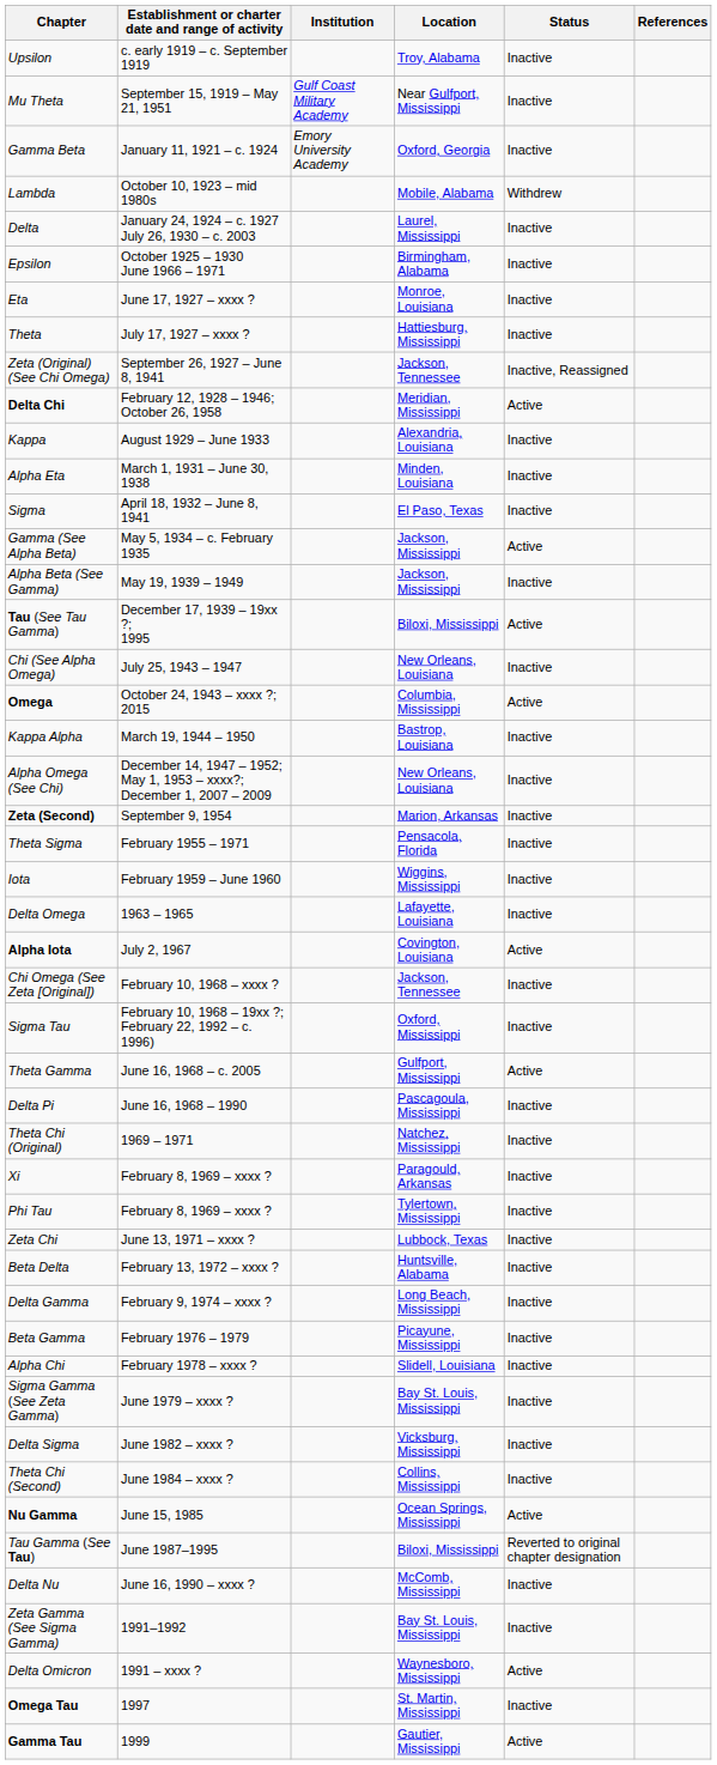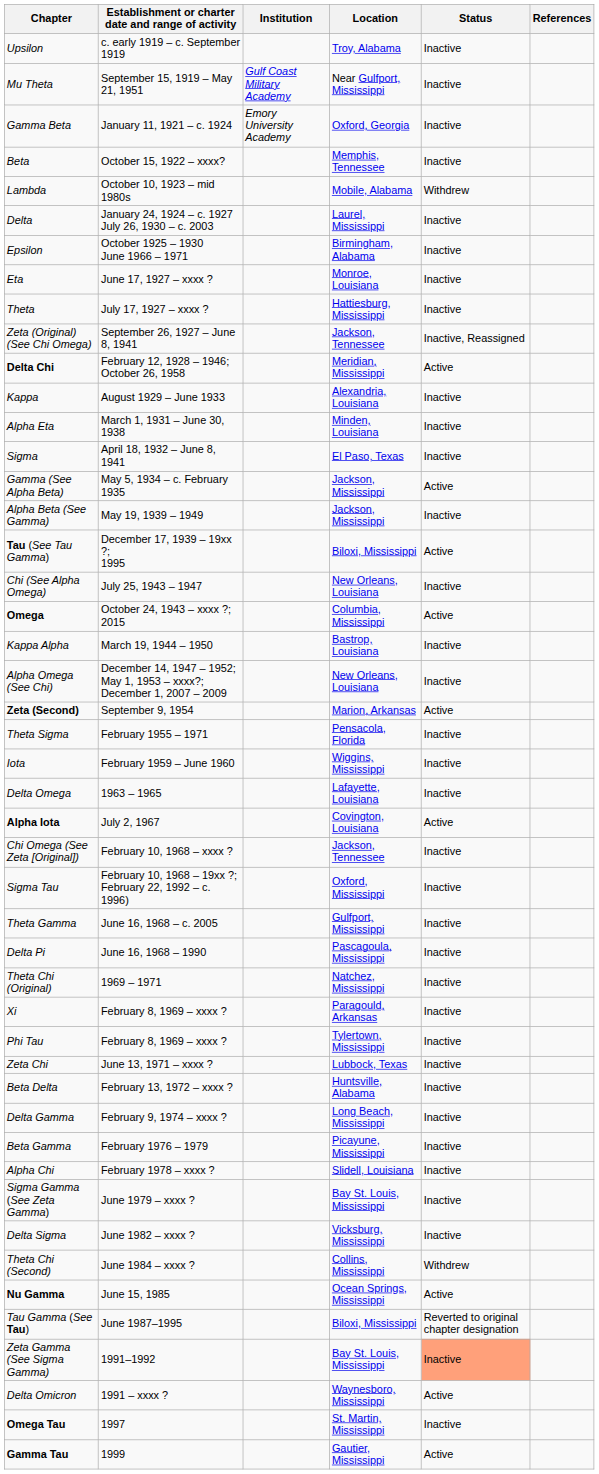 <table class="wikitable sortable">
 <tr>
 <th>Chapter</th>
 <th>Establishment or charter date and range of activity</th>
 <th>Institution</th>
 <th>Location</th>
 <th>Status</th>
 <th>References</th>
 </tr>
 <tr>
 <td><em>Upsilon</em></td>
 <td>c. early 1919 – c. September 1919</td>
 <td></td>
 <td><a href='#'>Troy, Alabama</a></td>
 <td>Inactive</td>
 <td></td>
 </tr>
 <tr>
 <td><em>Mu Theta</em></td>
 <td>September 15, 1919 – May 21, 1951</td>
 <td><a href='#'><em>Gulf Coast Military Academy</em></a></td>
 <td>Near <a href='#'>Gulfport, Mississippi</a></td>
 <td>Inactive</td>
 <td></td>
 </tr>
 <tr>
 <td><em>Gamma Beta</em></td>
 <td>January 11, 1921 – c. 1924</td>
 <td><em>Emory University Academy</em></td>
 <td><a href='#'>Oxford, Georgia</a></td>
+<td>Inactive</td>
+<td></td>
+</tr>
+<tr>
+<td><em>Beta</em></td>
+<td>October 15, 1922 – xxxx?</td>
+<td></td>
+<td><a href='#'>Memphis, Tennessee</a></td>
 <td>Inactive</td>
 <td></td>
 </tr>
 <tr>
 <td><em>Lambda</em></td>
 <td>October 10, 1923 – mid 1980s</td>
 <td></td>
 <td><a href='#'>Mobile, Alabama</a></td>
 <td>Withdrew</td>
 <td></td>
 </tr>
 <tr>
 <td><em>Delta</em></td>
 <td>January 24, 1924 – c. 1927<br>July 26, 1930 – c. 2003</td>
 <td></td>
 <td><a href='#'>Laurel, Mississippi</a></td>
 <td>Inactive</td>
 <td></td>
 </tr>
 <tr>
 <td><em>Epsilon</em></td>
 <td>October 1925 – 1930<br>June 1966 – 1971</td>
 <td></td>
 <td><a href='#'>Birmingham, Alabama</a></td>
 <td>Inactive</td>
 <td></td>
 </tr>
 <tr>
 <td><em>Eta</em></td>
 <td>June 17, 1927 – xxxx ?</td>
 <td></td>
 <td><a href='#'>Monroe, Louisiana</a></td>
 <td>Inactive</td>
 <td></td>
 </tr>
 <tr>
 <td><em>Theta</em></td>
 <td>July 17, 1927 – xxxx ?</td>
 <td></td>
 <td><a href='#'>Hattiesburg, Mississippi</a></td>
 <td>Inactive</td>
 <td></td>
 </tr>
 <tr>
 <td><em>Zeta (Original) (See Chi Omega)</em></td>
 <td>September 26, 1927 – June 8, 1941</td>
 <td></td>
 <td><a href='#'>Jackson, Tennessee</a></td>
 <td>Inactive, Reassigned</td>
 <td></td>
 </tr>
 <tr>
 <td><strong>Delta Chi</strong></td>
 <td>February 12, 1928 – 1946;<br>October 26, 1958</td>
 <td></td>
 <td><a href='#'>Meridian, Mississippi</a></td>
 <td>Active</td>
 <td></td>
 </tr>
 <tr>
 <td><em>Kappa</em></td>
 <td>August 1929 – June 1933</td>
 <td></td>
 <td><a href='#'>Alexandria, Louisiana</a></td>
 <td>Inactive</td>
 <td></td>
 </tr>
 <tr>
 <td><em>Alpha Eta</em></td>
 <td>March 1, 1931 –  June 30, 1938</td>
 <td></td>
 <td><a href='#'>Minden, Louisiana</a></td>
 <td>Inactive</td>
 <td></td>
 </tr>
 <tr>
 <td><em>Sigma</em></td>
 <td>April 18, 1932 –  June 8, 1941</td>
 <td></td>
 <td><a href='#'>El Paso, Texas</a></td>
 <td>Inactive</td>
 <td></td>
 </tr>
 <tr>
 <td><em>Gamma (See Alpha Beta)</em></td>
 <td>May 5, 1934 – c. February 1935</td>
 <td></td>
 <td><a href='#'>Jackson, Mississippi</a></td>
 <td>Active</td>
 <td></td>
 </tr>
 <tr>
 <td><em>Alpha Beta (See Gamma)</em></td>
 <td>May 19, 1939 – 1949</td>
 <td></td>
 <td><a href='#'>Jackson, Mississippi</a></td>
 <td>Inactive</td>
 <td></td>
 </tr>
 <tr>
 <td><strong>Tau</strong> (<em>See Tau Gamma</em>)</td>
 <td>December 17, 1939 – 19xx ?;<br>1995</td>
 <td></td>
 <td><a href='#'>Biloxi, Mississippi</a></td>
 <td>Active</td>
 <td></td>
 </tr>
 <tr>
 <td><em>Chi (See Alpha Omega)</em></td>
 <td>July 25, 1943 – 1947</td>
 <td></td>
 <td><a href='#'>New Orleans, Louisiana</a></td>
 <td>Inactive</td>
 <td></td>
 </tr>
 <tr>
 <td><strong>Omega</strong></td>
 <td>October 24, 1943 – xxxx ?;<br>2015</td>
 <td></td>
 <td><a href='#'>Columbia, Mississippi</a></td>
 <td>Active</td>
 <td></td>
 </tr>
 <tr>
 <td><em>Kappa Alpha</em></td>
 <td>March 19, 1944 – 1950</td>
 <td></td>
 <td><a href='#'>Bastrop, Louisiana</a></td>
 <td>Inactive</td>
 <td></td>
 </tr>
 <tr>
 <td><em>Alpha Omega (See Chi)</em></td>
 <td>December 14, 1947 – 1952;<br>May 1, 1953 – xxxx?;<br>December 1, 2007 – 2009</td>
 <td></td>
 <td><a href='#'>New Orleans, Louisiana</a></td>
 <td>Inactive</td>
 <td></td>
 </tr>
 <tr>
 <td><strong>Zeta (Second)</strong></td>
 <td>September 9, 1954</td>
 <td></td>
 <td><a href='#'>Marion, Arkansas</a></td>
-<td>Inactive</td>
+<td>Active</td>
 <td></td>
 </tr>
 <tr>
 <td><em>Theta Sigma</em></td>
 <td>February 1955 – 1971</td>
 <td></td>
 <td><a href='#'>Pensacola, Florida</a></td>
 <td>Inactive</td>
 <td></td>
 </tr>
 <tr>
 <td><em>Iota</em></td>
 <td>February 1959 – June 1960</td>
 <td></td>
 <td><a href='#'>Wiggins, Mississippi</a></td>
 <td>Inactive</td>
 <td></td>
 </tr>
 <tr>
 <td><em>Delta Omega</em></td>
 <td>1963 – 1965</td>
 <td></td>
 <td><a href='#'>Lafayette, Louisiana</a></td>
 <td>Inactive</td>
 <td></td>
 </tr>
 <tr>
 <td><strong>Alpha Iota</strong></td>
 <td>July 2, 1967</td>
 <td></td>
 <td><a href='#'>Covington, Louisiana</a></td>
 <td>Active</td>
 <td></td>
 </tr>
 <tr>
 <td><em>Chi Omega (See Zeta [Original])</em></td>
 <td>February 10, 1968 – xxxx ?</td>
 <td></td>
 <td><a href='#'>Jackson, Tennessee</a></td>
 <td>Inactive</td>
 <td></td>
 </tr>
 <tr>
 <td><em>Sigma Tau</em></td>
 <td>February 10, 1968 – 19xx ?;<br>February 22, 1992 – c. 1996)</td>
 <td></td>
 <td><a href='#'>Oxford, Mississippi</a></td>
 <td>Inactive</td>
 <td></td>
 </tr>
 <tr>
 <td><em>Theta Gamma</em></td>
 <td>June 16, 1968 – c. 2005</td>
 <td></td>
 <td><a href='#'>Gulfport, Mississippi</a></td>
-<td>Active</td>
+<td>Inactive</td>
 <td></td>
 </tr>
 <tr>
 <td><em>Delta Pi</em></td>
 <td>June 16, 1968 – 1990</td>
 <td></td>
 <td><a href='#'>Pascagoula, Mississippi</a></td>
 <td>Inactive</td>
 <td></td>
 </tr>
 <tr>
 <td><em>Theta Chi (Original)</em></td>
 <td>1969 – 1971</td>
 <td></td>
 <td><a href='#'>Natchez, Mississippi</a></td>
 <td>Inactive</td>
 <td></td>
 </tr>
 <tr>
 <td><em>Xi</em></td>
 <td>February 8, 1969 – xxxx ?</td>
 <td></td>
 <td><a href='#'>Paragould, Arkansas</a></td>
 <td>Inactive</td>
 <td></td>
 </tr>
 <tr>
 <td><em>Phi Tau</em></td>
 <td>February 8, 1969 – xxxx ?</td>
 <td></td>
 <td><a href='#'>Tylertown, Mississippi</a></td>
 <td>Inactive</td>
 <td></td>
 </tr>
 <tr>
 <td><em>Zeta Chi</em></td>
 <td>June 13, 1971 – xxxx ?</td>
 <td></td>
 <td><a href='#'>Lubbock, Texas</a></td>
 <td>Inactive</td>
 <td></td>
 </tr>
 <tr>
 <td><em>Beta Delta</em></td>
 <td>February 13, 1972 – xxxx ?</td>
 <td></td>
 <td><a href='#'>Huntsville, Alabama</a></td>
 <td>Inactive</td>
 <td></td>
 </tr>
 <tr>
 <td><em>Delta Gamma</em></td>
 <td>February 9, 1974 – xxxx ?</td>
 <td></td>
 <td><a href='#'>Long Beach, Mississippi</a></td>
 <td>Inactive</td>
 <td></td>
 </tr>
 <tr>
 <td><em>Beta Gamma</em></td>
 <td>February 1976 – 1979</td>
 <td></td>
 <td><a href='#'>Picayune, Mississippi</a></td>
 <td>Inactive</td>
 <td></td>
 </tr>
 <tr>
 <td><em>Alpha Chi</em></td>
 <td>February 1978 – xxxx ?</td>
 <td></td>
 <td><a href='#'>Slidell, Louisiana</a></td>
 <td>Inactive</td>
 <td></td>
 </tr>
 <tr>
 <td><em>Sigma Gamma</em> (<em>See</em> <em>Zeta Gamma</em>)</td>
 <td>June 1979 – xxxx ?</td>
 <td></td>
 <td><a href='#'>Bay St. Louis, Mississippi</a></td>
 <td>Inactive</td>
 <td></td>
 </tr>
 <tr>
 <td><em>Delta Sigma</em></td>
 <td>June 1982 – xxxx ?</td>
 <td></td>
 <td><a href='#'>Vicksburg, Mississippi</a></td>
 <td>Inactive</td>
 <td></td>
 </tr>
 <tr>
 <td><em>Theta Chi (Second)</em></td>
 <td>June 1984 – xxxx ?</td>
 <td></td>
 <td><a href='#'>Collins, Mississippi</a></td>
-<td>Inactive</td>
+<td>Withdrew</td>
 <td></td>
 </tr>
 <tr>
 <td><strong>Nu Gamma</strong></td>
 <td>June 15, 1985</td>
 <td></td>
 <td><a href='#'>Ocean Springs, Mississippi</a></td>
 <td>Active</td>
 <td></td>
 </tr>
 <tr>
 <td><em>Tau Gamma</em> (<em>See</em> <strong>Tau</strong>)</td>
 <td>June 1987–1995</td>
 <td></td>
 <td><a href='#'>Biloxi, Mississippi</a></td>
 <td>Reverted to original chapter designation</td>
 <td></td>
 </tr>
 <tr>
-<td><em>Delta Nu</em></td>
-<td>June 16, 1990 – xxxx ?</td>
-<td></td>
-<td><a href='#'>McComb, Mississippi</a></td>
-<td>Inactive</td>
-<td></td>
-</tr>
-<tr>
 <td><em>Zeta Gamma  (See Sigma Gamma)</em></td>
 <td>1991–1992</td>
 <td></td>
 <td><a href='#'>Bay St. Louis, Mississippi</a></td>
-<td>Inactive</td>
+<td style="background: lightsalmon;">Inactive</td>
 <td></td>
 </tr>
 <tr>
 <td><em>Delta Omicron</em></td>
 <td>1991 – xxxx ?</td>
 <td></td>
 <td><a href='#'>Waynesboro, Mississippi</a></td>
 <td>Active</td>
 <td></td>
 </tr>
 <tr>
 <td><strong>Omega Tau</strong></td>
 <td>1997</td>
 <td></td>
 <td><a href='#'>St. Martin, Mississippi</a></td>
 <td>Inactive</td>
 <td></td>
 </tr>
 <tr>
 <td><strong>Gamma Tau</strong></td>
 <td>1999</td>
 <td></td>
 <td><a href='#'>Gautier, Mississippi</a></td>
 <td>Active</td>
 <td></td>
 </tr>
 </table>
